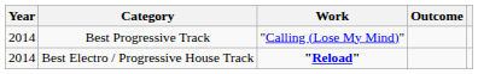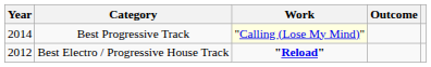 <table class="wikitable plainrowheaders" style="text-align:center;">
 <tr>
 <th>Year</th>
 <th>Category</th>
 <th>Work</th>
 <th>Outcome</th>
 <th></th>
 </tr>
 <tr>
 <td>2014</td>
 <td>Best Progressive Track</td>
-<td>"<a href='#'>Calling (Lose My Mind)</a>"</td>
+<td style="background: lightyellow;">"<a href='#'>Calling (Lose My Mind)</a>"</td>
 <td></td>
 <td></td>
 </tr>
 <tr>
-<td>2014</td>
+<td>2012</td>
 <td>Best Electro / Progressive House Track</td>
 <td><strong>"<a href='#'>Reload</a>"</strong></td>
 <td></td>
 <td></td>
 </tr>
 </table>
